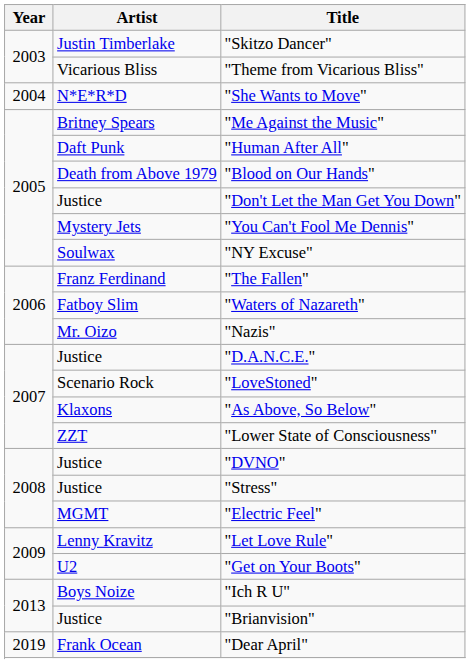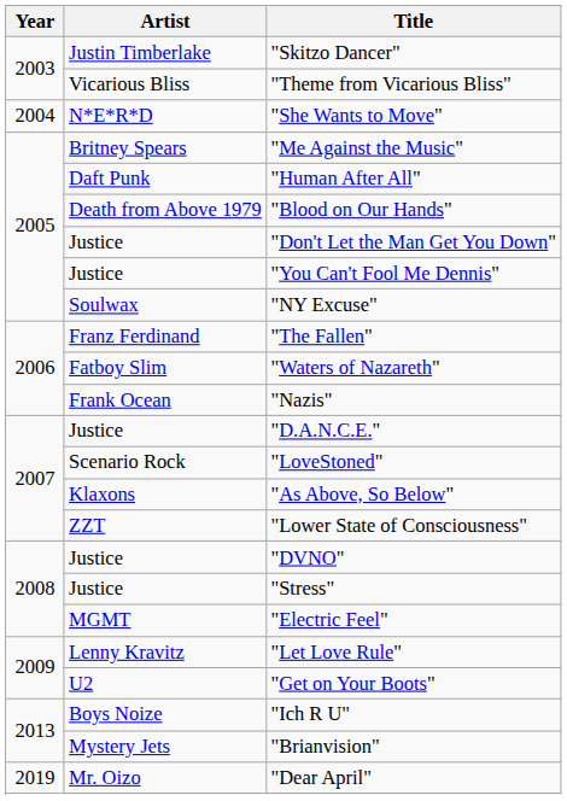 <table class="wikitable" id="remixes">
 <tr>
 <th align="center" width="40">Year</th>
 <th>Artist</th>
 <th>Title</th>
 </tr>
 <tr>
 <td align="center" valign="center" rowspan="2">2003</td>
 <td><a href='#'>Justin Timberlake</a></td>
 <td>"Skitzo Dancer"</td>
 </tr>
 <tr>
 <td>Vicarious Bliss</td>
 <td>"Theme from Vicarious Bliss"</td>
 </tr>
 <tr>
 <td align="center" valign="center">2004</td>
 <td><a href='#'>N*E*R*D</a></td>
 <td>"<a href='#'>She Wants to Move</a>"</td>
 </tr>
 <tr>
 <td align="center" valign="center" rowspan="6">2005</td>
 <td><a href='#'>Britney Spears</a> </td>
 <td>"<a href='#'>Me Against the Music</a>"</td>
 </tr>
 <tr>
 <td><a href='#'>Daft Punk</a></td>
 <td>"<a href='#'>Human After All</a>" </td>
 </tr>
 <tr>
 <td><a href='#'>Death from Above 1979</a></td>
 <td>"<a href='#'>Blood on Our Hands</a>"</td>
 </tr>
 <tr>
 <td>Justice</td>
 <td>"<a href='#'>Don't Let the Man Get You Down</a>"</td>
 </tr>
 <tr>
-<td><a href='#'>Mystery Jets</a></td>
+<td>Justice</td>
 <td>"<a href='#'>You Can't Fool Me Dennis</a>"</td>
 </tr>
 <tr>
 <td><a href='#'>Soulwax</a></td>
 <td>"NY Excuse"</td>
 </tr>
 <tr>
 <td align="center" valign="center" rowspan="3">2006</td>
 <td><a href='#'>Franz Ferdinand</a></td>
 <td>"<a href='#'>The Fallen</a>" </td>
 </tr>
 <tr>
 <td><a href='#'>Fatboy Slim</a></td>
 <td>"<a href='#'>Waters of Nazareth</a>"</td>
 </tr>
 <tr>
-<td><a href='#'>Mr. Oizo</a></td>
+<td><a href='#'>Frank Ocean</a></td>
 <td>"Nazis"</td>
 </tr>
 <tr>
 <td align="center" valign="center" rowspan="4">2007</td>
 <td>Justice</td>
 <td>"<a href='#'>D.A.N.C.E.</a>"</td>
 </tr>
 <tr>
 <td>Scenario Rock</td>
 <td>"<a href='#'>LoveStoned</a>"</td>
 </tr>
 <tr>
 <td><a href='#'>Klaxons</a></td>
 <td>"<a href='#'>As Above, So Below</a>"</td>
 </tr>
 <tr>
 <td><a href='#'>ZZT</a></td>
 <td>"Lower State of Consciousness"</td>
 </tr>
 <tr>
 <td align="center" valign="center" rowspan="3">2008</td>
 <td>Justice</td>
 <td>"<a href='#'>DVNO</a>"</td>
 </tr>
 <tr>
 <td>Justice</td>
 <td>"Stress" </td>
 </tr>
 <tr>
 <td><a href='#'>MGMT</a></td>
 <td>"<a href='#'>Electric Feel</a>"</td>
 </tr>
 <tr>
 <td align="center" valign="center" rowspan="2">2009</td>
 <td><a href='#'>Lenny Kravitz</a></td>
 <td>"<a href='#'>Let Love Rule</a>"</td>
 </tr>
 <tr>
 <td><a href='#'>U2</a></td>
 <td>"<a href='#'>Get on Your Boots</a>"</td>
 </tr>
 <tr>
 <td align="center" valign="center" rowspan="2">2013</td>
 <td><a href='#'>Boys Noize</a></td>
 <td>"Ich R U"</td>
 </tr>
 <tr>
-<td>Justice</td>
+<td><a href='#'>Mystery Jets</a></td>
 <td>"Brianvision" </td>
 </tr>
 <tr>
 <td align="center" valign="center" rowspan="2">2019</td>
-<td><a href='#'>Frank Ocean</a></td>
+<td><a href='#'>Mr. Oizo</a></td>
 <td>"Dear April"</td>
 </tr>
 <tr>
 </tr>
 </table>
